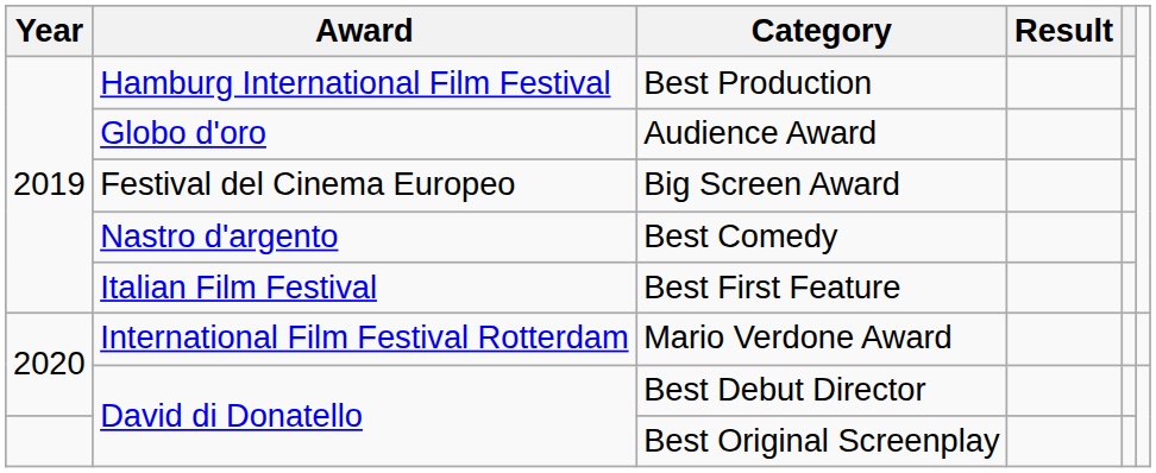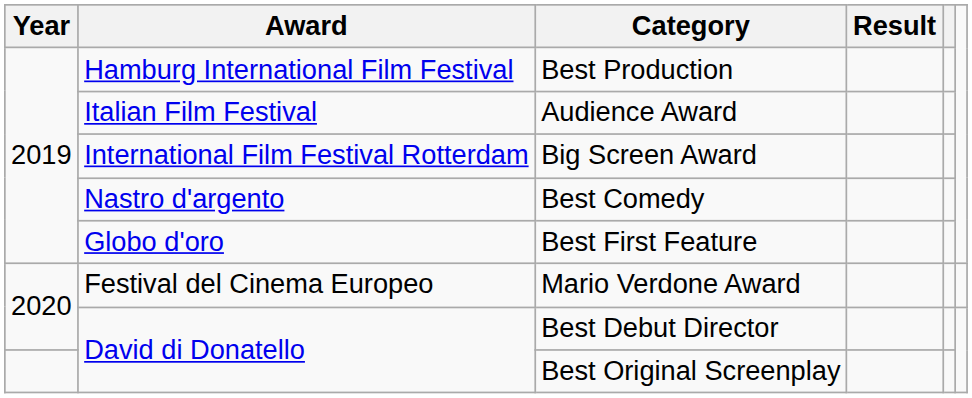 <table class="wikitable sortable">
 <tr>
 <th>Year</th>
 <th>Award</th>
 <th>Category</th>
 <th>Result</th>
 <th class="unsortable"></th>
 </tr>
 <tr>
 <td rowspan="5">2019</td>
 <td><a href='#'>Hamburg International Film Festival</a></td>
 <td>Best Production</td>
 <td></td>
 <td style="text-align: center;"></td>
 </tr>
 <tr>
-<td><a href='#'>Globo d'oro</a></td>
+<td><a href='#'>Italian Film Festival</a></td>
 <td>Audience Award</td>
 <td></td>
 <td style="text-align: center;"></td>
 </tr>
 <tr>
-<td>Festival del Cinema Europeo</td>
+<td><a href='#'>International Film Festival Rotterdam</a></td>
 <td>Big Screen Award</td>
 <td></td>
 <td style="text-align: center;"></td>
 </tr>
 <tr>
 <td><a href='#'>Nastro d'argento</a></td>
 <td>Best Comedy</td>
 <td></td>
 <td style="text-align: center;"></td>
 </tr>
 <tr>
-<td><a href='#'>Italian Film Festival</a></td>
+<td><a href='#'>Globo d'oro</a></td>
 <td>Best First Feature</td>
 <td></td>
 <td style="text-align: center;"></td>
 </tr>
 <tr>
 <td rowspan="2">2020</td>
-<td><a href='#'>International Film Festival Rotterdam</a></td>
+<td>Festival del Cinema Europeo</td>
 <td>Mario Verdone Award</td>
 <td></td>
 <td style="text-align: center;"></td>
 <td></td>
 </tr>
 <tr>
 <td rowspan="2"><a href='#'>David di Donatello</a></td>
 <td>Best Debut Director</td>
 <td></td>
 <td style="text-align: center;"></td>
 </tr>
 <tr>
 <td></td>
 <td>Best Original Screenplay</td>
 <td></td>
 <td style="text-align: center;"></td>
 </tr>
 </table>
